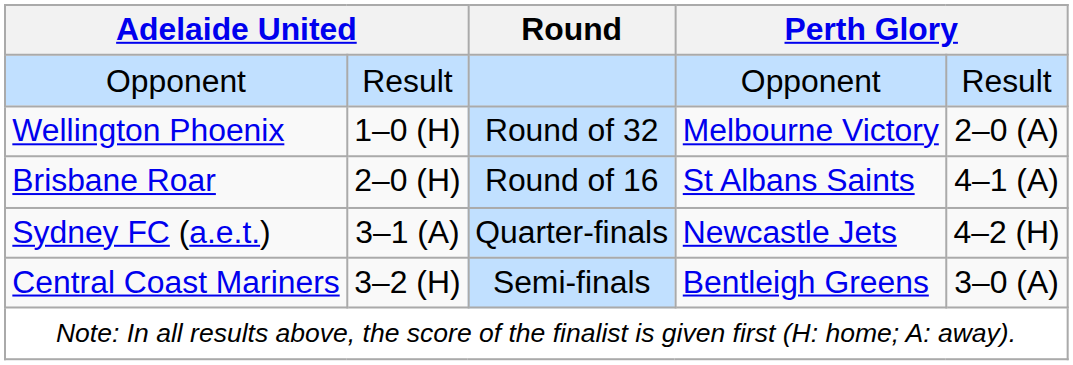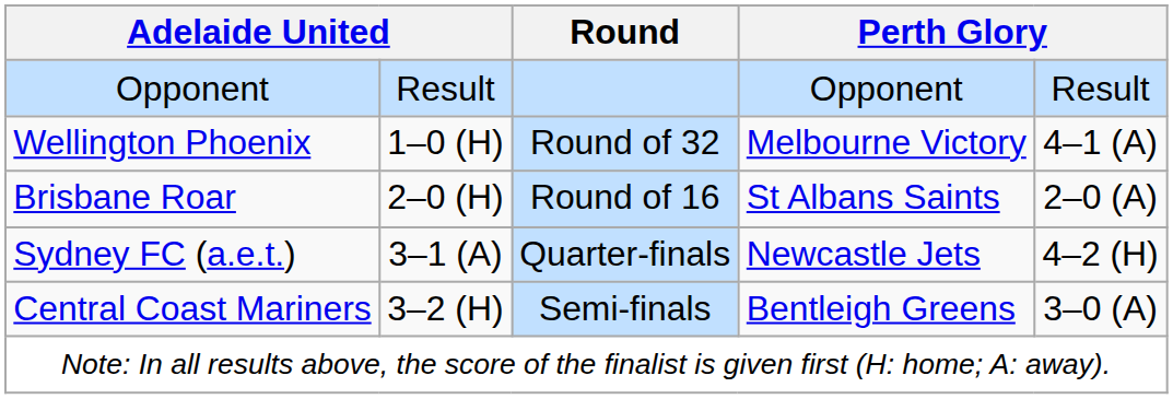 <table class="wikitable" style="text-align: center; floatleft;">
 <tr>
 <th colspan=2><a href='#'>Adelaide United</a></th>
 <th>Round</th>
 <th colspan=2><a href='#'>Perth Glory</a></th>
 </tr>
 <tr bgcolor=#c1e0ff>
 <td>Opponent</td>
 <td>Result</td>
 <td></td>
 <td>Opponent</td>
 <td>Result</td>
 </tr>
 <tr>
 <td align=left><a href='#'>Wellington Phoenix</a></td>
 <td>1–0 (H)</td>
 <td bgcolor=#c1e0ff>Round of 32</td>
 <td align=left><a href='#'>Melbourne Victory</a></td>
-<td>2–0 (A)</td>
+<td>4–1 (A)</td>
 </tr>
 <tr>
 <td align=left><a href='#'>Brisbane Roar</a></td>
 <td>2–0 (H)</td>
 <td bgcolor=#c1e0ff>Round of 16</td>
 <td align=left><a href='#'>St Albans Saints</a></td>
-<td>4–1 (A)</td>
+<td>2–0 (A)</td>
 </tr>
 <tr>
 <td align=left><a href='#'>Sydney FC</a> (<a href='#'>a.e.t.</a>)</td>
 <td>3–1 (A)</td>
 <td bgcolor=#c1e0ff>Quarter-finals</td>
 <td align=left><a href='#'>Newcastle Jets</a></td>
 <td>4–2 (H)</td>
 </tr>
 <tr>
 <td align=left><a href='#'>Central Coast Mariners</a></td>
 <td>3–2 (H)</td>
 <td bgcolor=#c1e0ff>Semi-finals</td>
 <td align=left><a href='#'>Bentleigh Greens</a></td>
 <td>3–0 (A)</td>
 </tr>
 <tr>
 <td colspan=5 style="background-color:white;"><small><em>Note: In all results above, the score of the finalist is given first (H: home; A: away).</em></small></td>
 </tr>
 </table>
